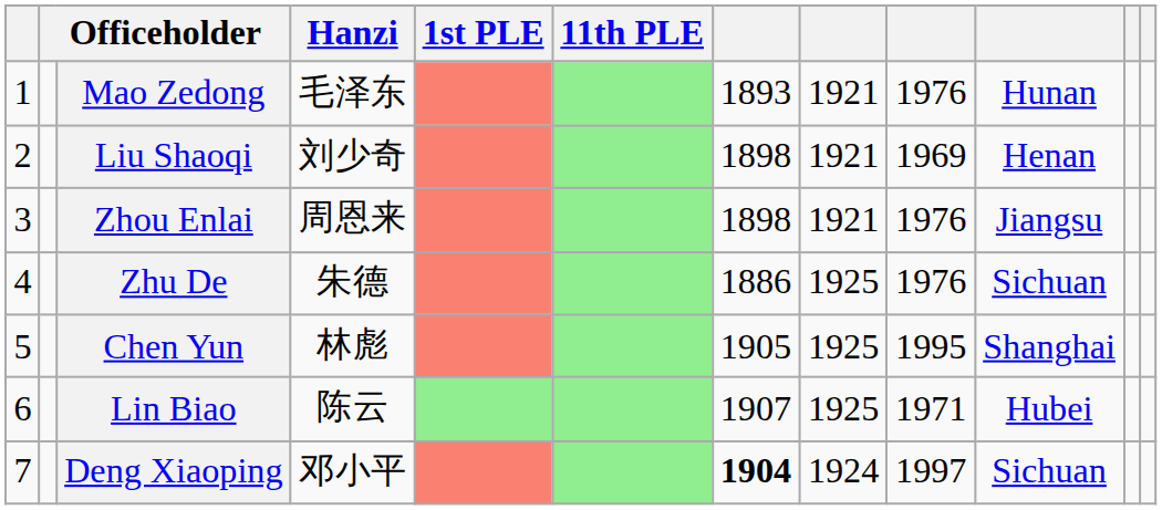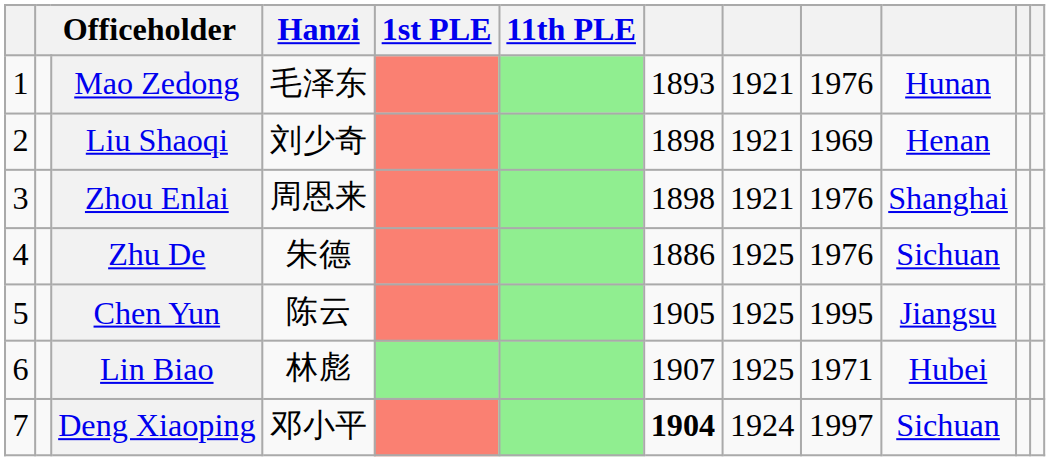 <table class="wikitable sortable" style=text-align:center>
 <tr>
 <th scope=col></th>
 <th scope=col colspan="2">Officeholder</th>
 <th scope=col><a href='#'>Hanzi</a></th>
 <th scope=col><a href='#'>1st PLE</a></th>
 <th scope=col><a href='#'>11th PLE</a></th>
 <th scope=col></th>
 <th scope=col></th>
 <th scope=col></th>
 <th scope=col></th>
 <th scope=col></th>
 <th scope=col class="unsortable"></th>
 </tr>
 <tr>
 <td>1</td>
 <td></td>
 <th align="center" scope="row" style="font-weight:normal;"><a href='#'>Mao Zedong</a></th>
 <td data-sort-value="4">毛泽东</td>
 <td bgcolor = Salmon></td>
 <td bgcolor = LightGreen></td>
 <td>1893</td>
 <td>1921</td>
 <td>1976</td>
 <td><a href='#'>Hunan</a></td>
 <td></td>
 <td></td>
 </tr>
 <tr>
 <td>2</td>
 <td></td>
 <th align="center" scope="row" style="font-weight:normal;"><a href='#'>Liu Shaoqi</a></th>
 <td data-sort-value="4">刘少奇</td>
 <td bgcolor = Salmon></td>
 <td bgcolor = LightGreen></td>
 <td>1898</td>
 <td>1921</td>
 <td>1969</td>
 <td><a href='#'>Henan</a></td>
 <td></td>
 <td></td>
 </tr>
 <tr>
 <td>3</td>
 <td></td>
 <th align="center" scope="row" style="font-weight:normal;"><a href='#'>Zhou Enlai</a></th>
 <td data-sort-value="128">周恩来</td>
 <td bgcolor = Salmon></td>
 <td bgcolor = LightGreen></td>
 <td>1898</td>
 <td>1921</td>
 <td>1976</td>
-<td><a href='#'>Jiangsu</a></td>
+<td><a href='#'>Shanghai</a></td>
 <td></td>
 <td></td>
 </tr>
 <tr>
 <td>4</td>
 <td></td>
 <th align="center" scope="row" style="font-weight:normal;"><a href='#'>Zhu De</a></th>
 <td data-sort-value="53">朱德</td>
 <td bgcolor = Salmon></td>
 <td bgcolor = LightGreen></td>
 <td>1886</td>
 <td>1925</td>
 <td>1976</td>
 <td><a href='#'>Sichuan</a></td>
 <td></td>
 <td></td>
 </tr>
 <tr>
 <td>5</td>
 <td></td>
 <th align="center" scope="row" style="font-weight:normal;"><a href='#'>Chen Yun</a></th>
-<td data-sort-value="4">林彪</td>
+<td data-sort-value="122">陈云</td>
 <td bgcolor = Salmon></td>
 <td bgcolor = LightGreen></td>
 <td>1905</td>
 <td>1925</td>
 <td>1995</td>
-<td><a href='#'>Shanghai</a></td>
+<td><a href='#'>Jiangsu</a></td>
 <td></td>
 <td></td>
 </tr>
 <tr>
 <td>6</td>
 <td></td>
 <th align="center" scope="row" style="font-weight:normal;"><a href='#'>Lin Biao</a></th>
-<td data-sort-value="122">陈云</td>
+<td data-sort-value="4">林彪</td>
 <td bgcolor = LightGreen></td>
 <td bgcolor = LightGreen></td>
 <td>1907</td>
 <td>1925</td>
 <td>1971</td>
 <td><a href='#'>Hubei</a></td>
 <td></td>
 <td></td>
 </tr>
 <tr>
 <td>7</td>
 <td></td>
 <th align="center" scope="row" style="font-weight:normal;"><a href='#'>Deng Xiaoping</a></th>
 <td data-sort-value="34">邓小平</td>
 <td bgcolor = Salmon></td>
 <td bgcolor = LightGreen></td>
 <td><strong>1904</strong></td>
 <td>1924</td>
 <td>1997</td>
 <td><a href='#'>Sichuan</a></td>
 <td></td>
 <td></td>
 </tr>
 </table>
